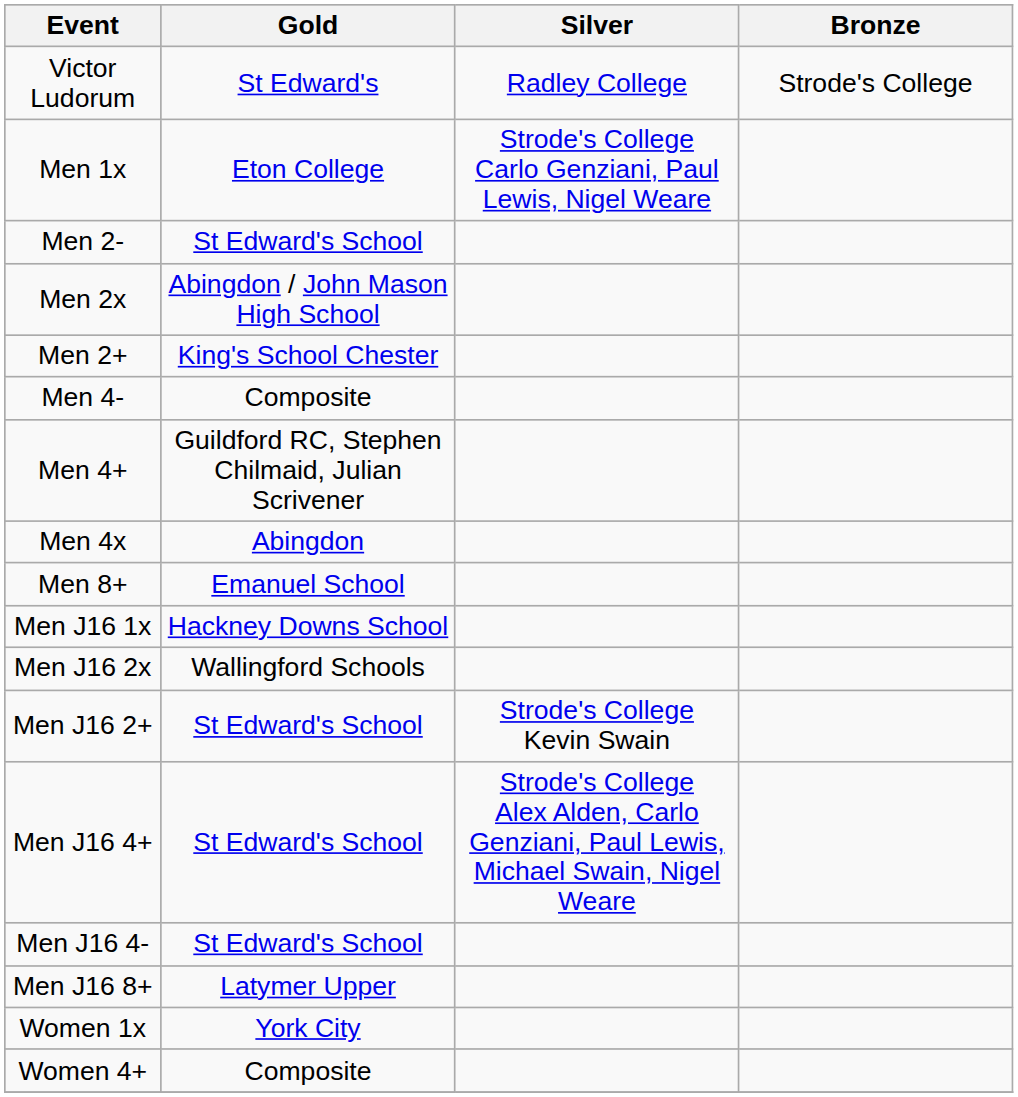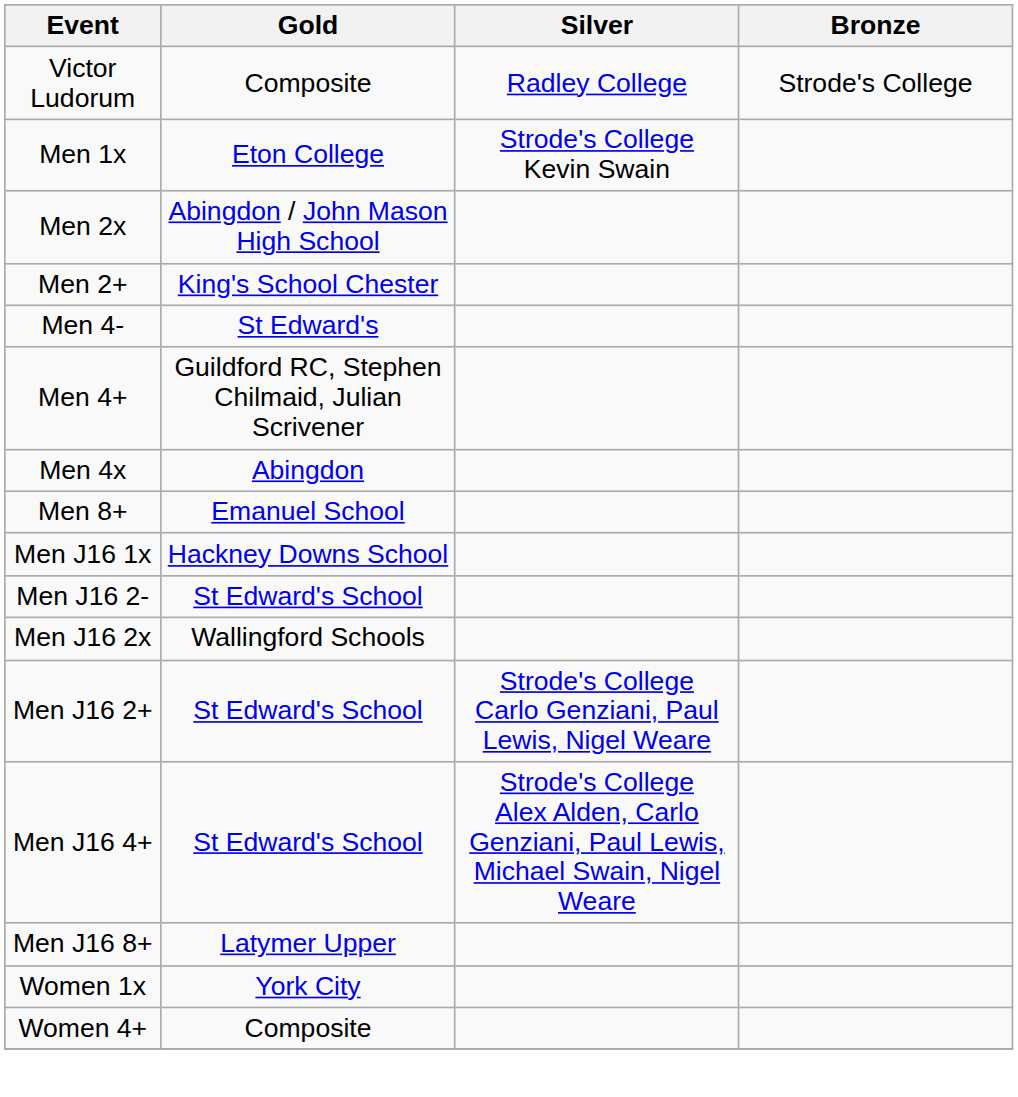 <table class="wikitable" style="text-align:center">
 <tr>
 <th width=120>Event</th>
 <th width=300>Gold</th>
 <th width=300>Silver</th>
 <th width=300>Bronze</th>
 </tr>
 <tr>
 <td>Victor Ludorum</td>
-<td><a href='#'>St Edward's</a></td>
+<td>Composite</td>
 <td><a href='#'>Radley College</a></td>
 <td>Strode's College</td>
 </tr>
 <tr>
 <td>Men 1x</td>
 <td><a href='#'>Eton College</a></td>
-<td><a href='#'>Strode's College</a><br><a href='#'>Carlo Genziani, Paul Lewis, Nigel Weare</a></td>
-<td></td>
-</tr>
-<tr>
-<td>Men 2-</td>
-<td><a href='#'>St Edward's School</a></td>
-<td></td>
+<td><a href='#'>Strode's College</a><br>Kevin Swain</td>
 <td></td>
 </tr>
 <tr>
 <td>Men 2x</td>
 <td><a href='#'>Abingdon</a> / <a href='#'>John Mason High School</a></td>
 <td></td>
 <td></td>
 </tr>
 <tr>
 <td>Men 2+</td>
 <td><a href='#'>King's School Chester</a></td>
 <td></td>
 <td></td>
 </tr>
 <tr>
 <td>Men 4-</td>
-<td>Composite</td>
+<td><a href='#'>St Edward's</a></td>
 <td></td>
 <td></td>
 </tr>
 <tr>
 <td>Men 4+</td>
 <td>Guildford RC, Stephen Chilmaid, Julian Scrivener</td>
 <td></td>
 <td></td>
 </tr>
 <tr>
 <td>Men 4x</td>
 <td><a href='#'>Abingdon</a></td>
 <td></td>
 <td></td>
 </tr>
 <tr>
 <td>Men 8+</td>
 <td><a href='#'>Emanuel School</a></td>
 <td></td>
 <td></td>
 </tr>
 <tr>
 <td>Men J16 1x</td>
 <td><a href='#'>Hackney Downs School</a></td>
 <td></td>
 <td></td>
 </tr>
 <tr>
+<td>Men J16 2-</td>
+<td><a href='#'>St Edward's School</a></td>
+<td></td>
+<td></td>
+</tr>
+<tr>
 <td>Men J16 2x</td>
 <td>Wallingford Schools</td>
 <td></td>
 <td></td>
 </tr>
 <tr>
 <td>Men J16 2+</td>
 <td><a href='#'>St Edward's School</a></td>
-<td><a href='#'>Strode's College</a><br>Kevin Swain</td>
+<td><a href='#'>Strode's College</a><br><a href='#'>Carlo Genziani, Paul Lewis, Nigel Weare</a></td>
 <td></td>
 </tr>
 <tr>
 <td>Men J16 4+</td>
 <td><a href='#'>St Edward's School</a></td>
 <td><a href='#'>Strode's College</a><br><a href='#'>Alex Alden, Carlo Genziani, Paul Lewis, Michael Swain, Nigel Weare</a></td>
-<td></td>
-</tr>
-<tr>
-<td>Men J16 4-</td>
-<td><a href='#'>St Edward's School</a></td>
-<td></td>
 <td></td>
 </tr>
 <tr>
 <td>Men J16 8+</td>
 <td><a href='#'>Latymer Upper</a></td>
 <td></td>
 <td></td>
 </tr>
 <tr>
 <td>Women 1x</td>
 <td><a href='#'>York City</a></td>
 <td></td>
 <td></td>
 </tr>
 <tr>
 <td>Women 4+</td>
 <td>Composite</td>
 <td></td>
 <td></td>
 </tr>
 <tr>
 </tr>
 </table>
